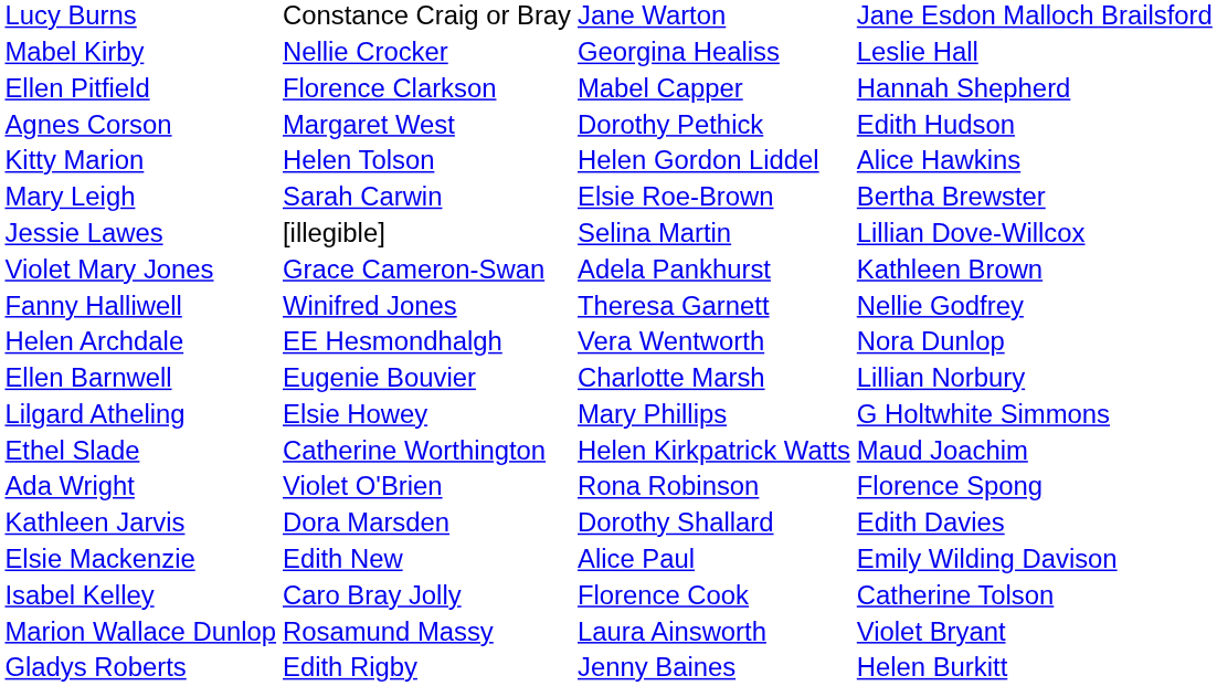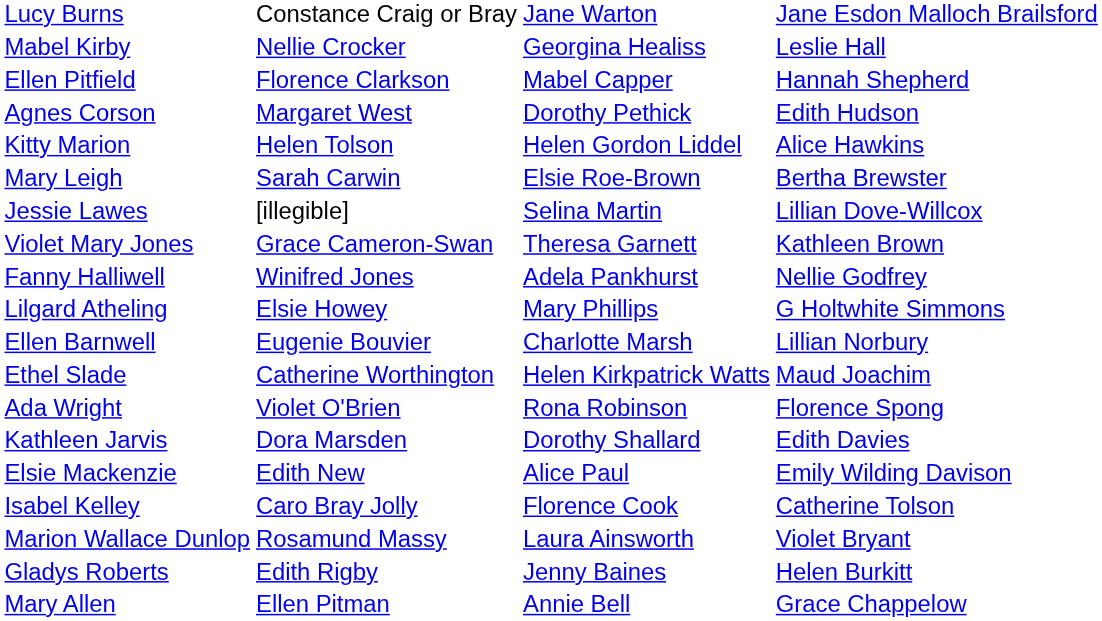 <table>
 <tr>
 <td scope="row"><a href='#'>Lucy Burns</a></td>
 <td>Constance Craig or Bray</td>
 <td><a href='#'>Jane Warton</a></td>
 <td><a href='#'>Jane Esdon Malloch Brailsford</a></td>
 </tr>
 <tr>
 <td scope="row"><a href='#'>Mabel Kirby</a></td>
 <td><a href='#'>Nellie Crocker</a></td>
 <td><a href='#'>Georgina Healiss</a></td>
 <td><a href='#'>Leslie Hall</a></td>
 </tr>
 <tr>
 <td scope="row"><a href='#'>Ellen Pitfield</a></td>
 <td><a href='#'>Florence Clarkson</a></td>
 <td><a href='#'>Mabel Capper</a></td>
 <td><a href='#'>Hannah Shepherd</a></td>
 </tr>
 <tr>
 <td scope="row"><a href='#'>Agnes Corson</a></td>
 <td><a href='#'>Margaret West</a></td>
 <td><a href='#'>Dorothy Pethick</a></td>
 <td><a href='#'>Edith Hudson</a></td>
 </tr>
 <tr>
 <td scope="row"><a href='#'>Kitty Marion</a></td>
 <td><a href='#'>Helen Tolson</a></td>
 <td><a href='#'>Helen Gordon Liddel</a></td>
 <td><a href='#'>Alice Hawkins</a></td>
 </tr>
 <tr>
 <td scope="row"><a href='#'>Mary Leigh</a></td>
 <td><a href='#'>Sarah Carwin</a></td>
 <td><a href='#'>Elsie Roe-Brown</a></td>
 <td><a href='#'>Bertha Brewster</a></td>
 </tr>
 <tr>
 <td scope="row"><a href='#'>Jessie Lawes</a></td>
 <td>[illegible]</td>
 <td><a href='#'>Selina Martin</a></td>
 <td><a href='#'>Lillian Dove-Willcox</a></td>
 </tr>
 <tr>
 <td scope="row"><a href='#'>Violet Mary Jones</a></td>
 <td><a href='#'>Grace Cameron-Swan</a></td>
-<td><a href='#'>Adela Pankhurst</a></td>
+<td><a href='#'>Theresa Garnett</a></td>
 <td><a href='#'>Kathleen Brown</a></td>
 </tr>
 <tr>
 <td scope="row"><a href='#'>Fanny Halliwell</a></td>
 <td><a href='#'>Winifred Jones</a></td>
-<td><a href='#'>Theresa Garnett</a></td>
+<td><a href='#'>Adela Pankhurst</a></td>
 <td><a href='#'>Nellie Godfrey</a></td>
 </tr>
 <tr>
-<td scope="row"><a href='#'>Helen Archdale</a></td>
-<td><a href='#'>EE Hesmondhalgh</a></td>
-<td><a href='#'>Vera Wentworth</a></td>
-<td><a href='#'>Nora Dunlop</a></td>
+<td scope="row"><a href='#'>Lilgard Atheling</a></td>
+<td><a href='#'>Elsie Howey</a></td>
+<td><a href='#'>Mary Phillips</a></td>
+<td><a href='#'>G Holtwhite Simmons</a></td>
 </tr>
 <tr>
 <td scope="row"><a href='#'>Ellen Barnwell</a></td>
 <td><a href='#'>Eugenie Bouvier</a></td>
 <td><a href='#'>Charlotte Marsh</a></td>
 <td><a href='#'>Lillian Norbury</a></td>
-</tr>
-<tr>
-<td scope="row"><a href='#'>Lilgard Atheling</a></td>
-<td><a href='#'>Elsie Howey</a></td>
-<td><a href='#'>Mary Phillips</a></td>
-<td><a href='#'>G Holtwhite Simmons</a></td>
 </tr>
 <tr>
 <td scope="row"><a href='#'>Ethel Slade</a></td>
 <td><a href='#'>Catherine Worthington</a></td>
 <td><a href='#'>Helen Kirkpatrick Watts</a></td>
 <td><a href='#'>Maud Joachim</a></td>
 </tr>
 <tr>
 <td scope="row"><a href='#'>Ada Wright</a></td>
 <td><a href='#'>Violet O'Brien</a></td>
 <td><a href='#'>Rona Robinson</a></td>
 <td><a href='#'>Florence Spong</a></td>
 </tr>
 <tr>
 <td scope="row"><a href='#'>Kathleen Jarvis</a></td>
 <td><a href='#'>Dora Marsden</a></td>
 <td><a href='#'>Dorothy Shallard</a></td>
 <td><a href='#'>Edith Davies</a></td>
 </tr>
 <tr>
 <td scope="row"><a href='#'>Elsie Mackenzie</a></td>
 <td><a href='#'>Edith New</a></td>
 <td><a href='#'>Alice Paul</a></td>
 <td><a href='#'>Emily Wilding Davison</a></td>
 </tr>
 <tr>
 <td scope="row"><a href='#'>Isabel Kelley</a></td>
 <td><a href='#'>Caro Bray Jolly</a></td>
 <td><a href='#'>Florence Cook</a></td>
 <td><a href='#'>Catherine Tolson</a></td>
 </tr>
 <tr>
 <td scope="row"><a href='#'>Marion Wallace Dunlop</a></td>
 <td><a href='#'>Rosamund Massy</a></td>
 <td><a href='#'>Laura Ainsworth</a></td>
 <td><a href='#'>Violet Bryant</a></td>
 </tr>
 <tr>
 <td scope="row"><a href='#'>Gladys Roberts</a></td>
 <td><a href='#'>Edith Rigby</a></td>
 <td><a href='#'>Jenny Baines</a></td>
 <td><a href='#'>Helen Burkitt</a></td>
 </tr>
+<tr>
+<td scope="row"><a href='#'>Mary Allen</a></td>
+<td><a href='#'>Ellen Pitman</a></td>
+<td><a href='#'>Annie Bell</a></td>
+<td><a href='#'>Grace Chappelow</a></td>
+</tr>
 </table>
